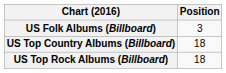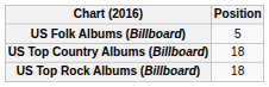 <table class="wikitable sortable plainrowheaders" style="text-align:center">
 <tr>
 <th scope="col">Chart (2016)</th>
 <th scope="col">Position</th>
 </tr>
 <tr>
 <th scope="row">US Folk Albums (<em>Billboard</em>)</th>
-<td>3</td>
+<td>5</td>
 </tr>
 <tr>
 <th scope="row">US Top Country Albums (<em>Billboard</em>)</th>
 <td>18</td>
 </tr>
 <tr>
 <th scope="row">US Top Rock Albums (<em>Billboard</em>)</th>
 <td>18</td>
 </tr>
 </table>
